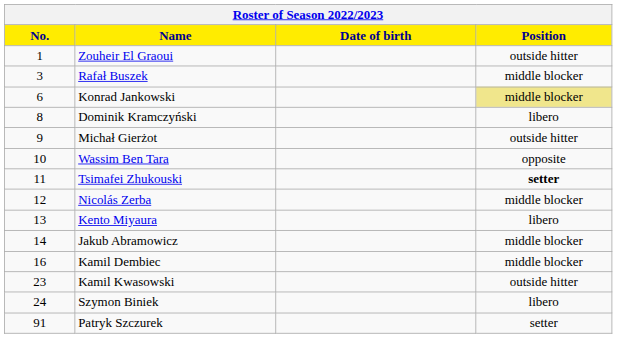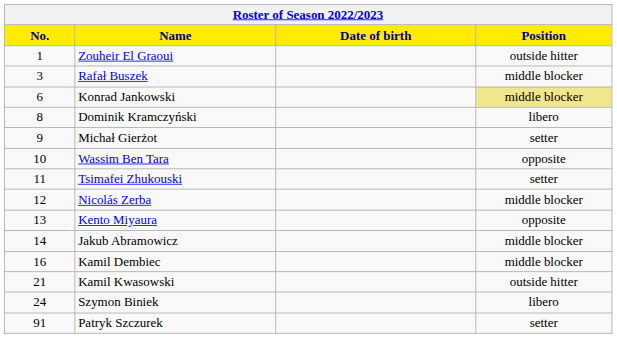 <table class="wikitable collapsible collapsed" style="font-size:100%; text-align:center;">
 <tr>
 <th colspan=5 style="width:30em"><a href='#'>Roster of Season 2022/2023</a></th>
 </tr>
 <tr>
 <th style="width:5em; color:#000090; background-color:#FFEC00">No.</th>
 <th style="width:15em; color:#000090; background-color:#FFEC00">Name</th>
 <th style="width:15em; color:#000090; background-color:#FFEC00">Date of birth</th>
 <th style="width:10em; color:#000090; background-color:#FFEC00">Position</th>
 </tr>
 <tr>
 <td>1</td>
 <td align=left> <a href='#'>Zouheir El Graoui</a></td>
 <td align=right></td>
 <td>outside hitter</td>
 </tr>
 <tr>
 <td>3</td>
 <td align=left> <a href='#'>Rafał Buszek</a></td>
 <td align=right></td>
 <td>middle blocker</td>
 </tr>
 <tr>
 <td>6</td>
 <td align=left> Konrad Jankowski</td>
 <td align=right></td>
 <td style="background: khaki;">middle blocker</td>
 </tr>
 <tr>
 <td>8</td>
 <td align=left> Dominik Kramczyński</td>
 <td align=right></td>
 <td>libero</td>
 </tr>
 <tr>
 <td>9</td>
 <td align=left> Michał Gierżot</td>
 <td align=right></td>
-<td>outside hitter</td>
+<td>setter</td>
 </tr>
 <tr>
 <td>10</td>
 <td align=left> <a href='#'>Wassim Ben Tara</a></td>
 <td align=right></td>
 <td>opposite</td>
 </tr>
 <tr>
 <td>11</td>
 <td align=left> <a href='#'>Tsimafei Zhukouski</a></td>
 <td align=right></td>
-<td><strong>setter</strong></td>
+<td>setter</td>
 </tr>
 <tr>
 <td>12</td>
 <td align=left> <a href='#'>Nicolás Zerba</a></td>
 <td align=right></td>
 <td>middle blocker</td>
 </tr>
 <tr>
 <td>13</td>
 <td align=left> <a href='#'>Kento Miyaura</a></td>
 <td align=right></td>
-<td>libero</td>
+<td>opposite</td>
 </tr>
 <tr>
 <td>14</td>
 <td align=left> Jakub Abramowicz</td>
 <td align=right></td>
 <td>middle blocker</td>
 </tr>
 <tr>
 <td>16</td>
 <td align=left> Kamil Dembiec</td>
 <td align=right></td>
 <td>middle blocker</td>
 </tr>
 <tr>
-<td>23</td>
+<td>21</td>
 <td align=left> Kamil Kwasowski</td>
 <td align=right></td>
 <td>outside hitter</td>
 </tr>
 <tr>
 <td>24</td>
 <td align=left> Szymon Biniek</td>
 <td align=right></td>
 <td>libero</td>
 </tr>
 <tr>
 <td>91</td>
 <td align=left> Patryk Szczurek</td>
 <td align=right></td>
 <td>setter</td>
 </tr>
 </table>
